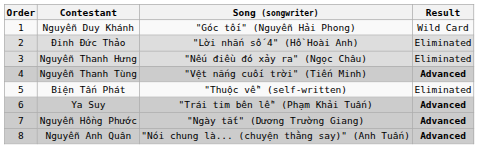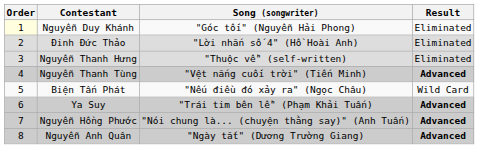 <table class="wikitable plainrowheaders" style="text-align:center;">
 <tr>
 <th scope="col">Order</th>
 <th scope="col">Contestant</th>
 <th scope="col">Song <small>(songwriter)</small></th>
 <th scope="col">Result</th>
 </tr>
 <tr>
-<td>1</td>
+<td style="background: lightyellow;">1</td>
 <td>Nguyễn Duy Khánh</td>
 <td>"Góc tối" (Nguyễn Hải Phong)</td>
-<td>Wild Card</td>
+<td>Eliminated</td>
 </tr>
 <tr style="background:#ddd;">
 <td>2</td>
 <td>Đinh Đức Thảo</td>
 <td>"Lời nhắn số 4" (Hồ Hoài Anh)</td>
 <td>Eliminated</td>
 </tr>
 <tr style="background:#ddd;">
 <td>3</td>
 <td>Nguyễn Thanh Hưng</td>
-<td>"Nếu điều đó xảy ra" (Ngọc Châu)</td>
+<td>"Thuộc về" (self-written)</td>
 <td>Eliminated</td>
 </tr>
 <tr style="background:#ccc;">
 <td>4</td>
 <td>Nguyễn Thanh Tùng</td>
 <td>"Vệt nắng cuối trời" (Tiến Minh)</td>
 <td><strong>Advanced</strong></td>
 </tr>
 <tr>
 <td>5</td>
 <td>Biện Tấn Phát</td>
-<td>"Thuộc về" (self-written)</td>
-<td>Eliminated</td>
+<td>"Nếu điều đó xảy ra" (Ngọc Châu)</td>
+<td>Wild Card</td>
 </tr>
 <tr style="background:#ccc;">
 <td>6</td>
 <td>Ya Suy</td>
 <td>"Trái tim bên lề" (Phạm Khải Tuấn)</td>
 <td><strong>Advanced</strong></td>
 </tr>
 <tr style="background:#ccc;">
 <td>7</td>
 <td>Nguyễn Hồng Phước</td>
-<td>"Ngày tắt" (Dương Trường Giang)</td>
+<td>"Nói chung là... (chuyện thằng say)" (Anh Tuấn)</td>
 <td><strong>Advanced</strong></td>
 </tr>
 <tr style="background:#ccc;">
 <td>8</td>
 <td>Nguyễn Anh Quân</td>
-<td>"Nói chung là... (chuyện thằng say)" (Anh Tuấn)</td>
+<td>"Ngày tắt" (Dương Trường Giang)</td>
 <td><strong>Advanced</strong></td>
 </tr>
 </table>
